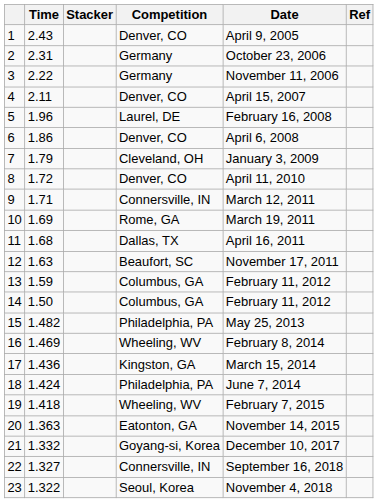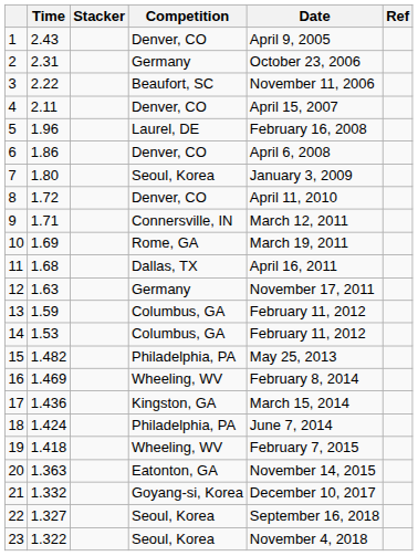 <table class="wikitable">
 <tr>
 <th></th>
 <th>Time</th>
 <th>Stacker</th>
 <th>Competition</th>
 <th>Date</th>
 <th>Ref</th>
 </tr>
 <tr>
 <td>1</td>
 <td>2.43</td>
 <td></td>
 <td>Denver, CO</td>
 <td>April 9, 2005</td>
 <td></td>
 </tr>
 <tr>
 <td>2</td>
 <td>2.31</td>
 <td></td>
 <td>Germany</td>
 <td>October 23, 2006</td>
 <td></td>
 </tr>
 <tr>
 <td>3</td>
 <td>2.22</td>
 <td></td>
-<td>Germany</td>
+<td>Beaufort, SC</td>
 <td>November 11, 2006</td>
 <td></td>
 </tr>
 <tr>
 <td>4</td>
 <td>2.11</td>
 <td></td>
 <td>Denver, CO</td>
 <td>April 15, 2007</td>
 <td></td>
 </tr>
 <tr>
 <td>5</td>
 <td>1.96</td>
 <td></td>
 <td>Laurel, DE</td>
 <td>February 16, 2008</td>
 <td></td>
 </tr>
 <tr>
 <td>6</td>
 <td>1.86</td>
 <td></td>
 <td>Denver, CO</td>
 <td>April 6, 2008</td>
 <td></td>
 </tr>
 <tr>
 <td>7</td>
-<td>1.79</td>
+<td>1.80</td>
 <td></td>
-<td>Cleveland, OH</td>
+<td>Seoul, Korea</td>
 <td>January 3, 2009</td>
 <td></td>
 </tr>
 <tr>
 <td>8</td>
 <td>1.72</td>
 <td></td>
 <td>Denver, CO</td>
 <td>April 11, 2010</td>
 <td></td>
 </tr>
 <tr>
 <td>9</td>
 <td>1.71</td>
 <td></td>
 <td>Connersville, IN</td>
 <td>March 12, 2011</td>
 <td></td>
 </tr>
 <tr>
 <td>10</td>
 <td>1.69</td>
 <td></td>
 <td>Rome, GA</td>
 <td>March 19, 2011</td>
 <td></td>
 </tr>
 <tr>
 <td>11</td>
 <td>1.68</td>
 <td></td>
 <td>Dallas, TX</td>
 <td>April 16, 2011</td>
 <td></td>
 </tr>
 <tr>
 <td>12</td>
 <td>1.63</td>
 <td></td>
-<td>Beaufort, SC</td>
+<td>Germany</td>
 <td>November 17, 2011</td>
 <td></td>
 </tr>
 <tr>
 <td>13</td>
 <td>1.59</td>
 <td></td>
 <td>Columbus, GA</td>
 <td>February 11, 2012</td>
 <td></td>
 </tr>
 <tr>
 <td>14</td>
-<td>1.50</td>
+<td>1.53</td>
 <td></td>
 <td>Columbus, GA</td>
 <td>February 11, 2012</td>
 <td></td>
 </tr>
 <tr>
 <td>15</td>
 <td>1.482</td>
 <td></td>
 <td>Philadelphia, PA</td>
 <td>May 25, 2013</td>
 <td></td>
 </tr>
 <tr>
 <td>16</td>
 <td>1.469</td>
 <td></td>
 <td>Wheeling, WV</td>
 <td>February 8, 2014</td>
 <td></td>
 </tr>
 <tr>
 <td>17</td>
 <td>1.436</td>
 <td></td>
 <td>Kingston, GA</td>
 <td>March 15, 2014</td>
 <td></td>
 </tr>
 <tr>
 <td>18</td>
 <td>1.424</td>
 <td></td>
 <td>Philadelphia, PA</td>
 <td>June 7, 2014</td>
 <td></td>
 </tr>
 <tr>
 <td>19</td>
 <td>1.418</td>
 <td></td>
 <td>Wheeling, WV</td>
 <td>February 7, 2015</td>
 <td></td>
 </tr>
 <tr>
 <td>20</td>
 <td>1.363</td>
 <td></td>
 <td>Eatonton, GA</td>
 <td>November 14, 2015</td>
 <td></td>
 </tr>
 <tr>
 <td>21</td>
 <td>1.332</td>
 <td></td>
 <td>Goyang-si, Korea</td>
 <td>December 10, 2017</td>
 <td></td>
 </tr>
 <tr>
 <td>22</td>
 <td>1.327</td>
 <td></td>
-<td>Connersville, IN</td>
+<td>Seoul, Korea</td>
 <td>September 16, 2018</td>
 <td></td>
 </tr>
 <tr>
 <td>23</td>
 <td>1.322</td>
 <td></td>
 <td>Seoul, Korea</td>
 <td>November 4, 2018</td>
 <td></td>
 </tr>
 </table>
